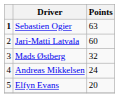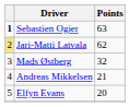 <table class="wikitable" style="font-size: 90%;">
 <tr>
 <th></th>
 <th>Driver</th>
 <th>Points</th>
 </tr>
 <tr>
 <td><strong>1</strong></td>
 <td> <a href='#'>Sebastien Ogier</a></td>
 <td>63</td>
 </tr>
 <tr>
-<td>2</td>
+<td style="background: khaki;">2</td>
 <td> <a href='#'>Jari-Matti Latvala</a></td>
-<td>60</td>
+<td>62</td>
 </tr>
 <tr>
 <td>3</td>
 <td> <a href='#'>Mads Østberg</a></td>
 <td>32</td>
 </tr>
 <tr>
 <td>4</td>
 <td> <a href='#'>Andreas Mikkelsen</a></td>
-<td>24</td>
+<td>21</td>
 </tr>
 <tr>
 <td>5</td>
 <td> <a href='#'>Elfyn Evans</a></td>
 <td>20</td>
 </tr>
 <tr>
 </tr>
 </table>
